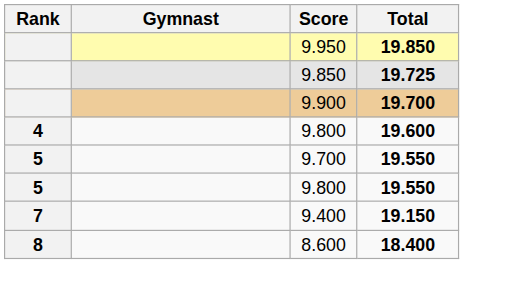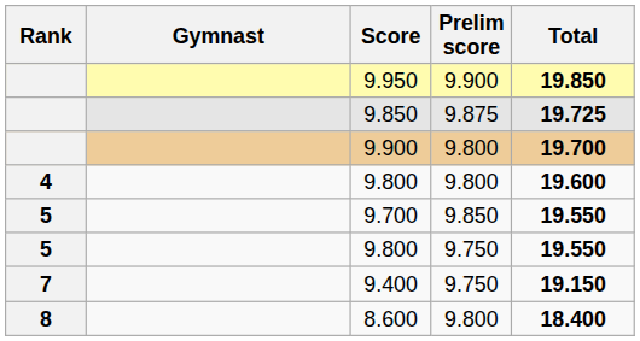 <table class="wikitable sortable" style="text-align:center; font-size:95%">
 <tr>
 <th scope="col" style="width:50px;">Rank</th>
 <th scope="col" style="width:180px;">Gymnast</th>
 <th scope="col" style="width:50px;">Score</th>
+<th scope="col" style="width:50px;">Prelim score</th>
 <th scope="col" style="width:80px;">Total</th>
 </tr>
 <tr style="background:#fffcaf;">
 <th scope=row style="text-align:center"></th>
 <td style="text-align:left;"></td>
 <td>9.950</td>
+<td>9.900</td>
 <td><strong>19.850</strong></td>
 </tr>
 <tr style="background:#e5e5e5;">
 <th scope=row style="text-align:center"></th>
 <td style="text-align:left;"></td>
 <td>9.850</td>
+<td>9.875</td>
 <td><strong>19.725</strong></td>
 </tr>
 <tr style="background:#ec9;">
 <th scope=row style="text-align:center"></th>
 <td style="text-align:left;"></td>
 <td>9.900</td>
+<td>9.800</td>
 <td><strong>19.700</strong></td>
 </tr>
 <tr>
 <th scope=row style="text-align:center">4</th>
 <td style="text-align:left;"></td>
+<td>9.800</td>
 <td>9.800</td>
 <td><strong>19.600</strong></td>
 </tr>
 <tr>
 <th scope=row style="text-align:center">5</th>
 <td style="text-align:left;"></td>
 <td>9.700</td>
+<td>9.850</td>
 <td><strong>19.550</strong></td>
 </tr>
 <tr>
 <th scope=row style="text-align:center">5</th>
 <td style="text-align:left;"></td>
 <td>9.800</td>
+<td>9.750</td>
 <td><strong>19.550</strong></td>
 </tr>
 <tr>
 <th scope=row style="text-align:center">7</th>
 <td style="text-align:left;"></td>
 <td>9.400</td>
+<td>9.750</td>
 <td><strong>19.150</strong></td>
 </tr>
 <tr>
 <th scope=row style="text-align:center">8</th>
 <td style="text-align:left;"></td>
 <td>8.600</td>
+<td>9.800</td>
 <td><strong>18.400</strong></td>
 </tr>
 </table>
